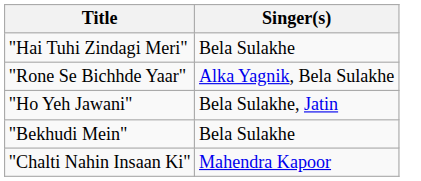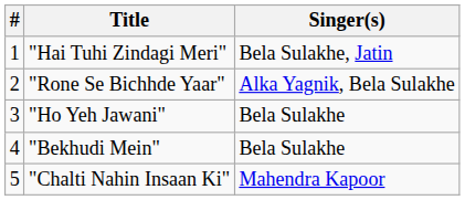 <table class="wikitable">
 <tr>
+<th>#</th>
 <th>Title</th>
 <th>Singer(s)</th>
 </tr>
 <tr>
+<td>1</td>
 <td>"Hai Tuhi Zindagi Meri"</td>
-<td>Bela Sulakhe</td>
+<td>Bela Sulakhe, <a href='#'>Jatin</a></td>
 </tr>
 <tr>
+<td>2</td>
 <td>"Rone Se Bichhde Yaar"</td>
 <td><a href='#'>Alka Yagnik</a>, Bela Sulakhe</td>
 </tr>
 <tr>
+<td>3</td>
 <td>"Ho Yeh Jawani"</td>
-<td>Bela Sulakhe, <a href='#'>Jatin</a></td>
+<td>Bela Sulakhe</td>
 </tr>
 <tr>
+<td>4</td>
 <td>"Bekhudi Mein"</td>
 <td>Bela Sulakhe</td>
 </tr>
 <tr>
+<td>5</td>
 <td>"Chalti Nahin Insaan Ki"</td>
 <td><a href='#'>Mahendra Kapoor</a></td>
 </tr>
 </table>
